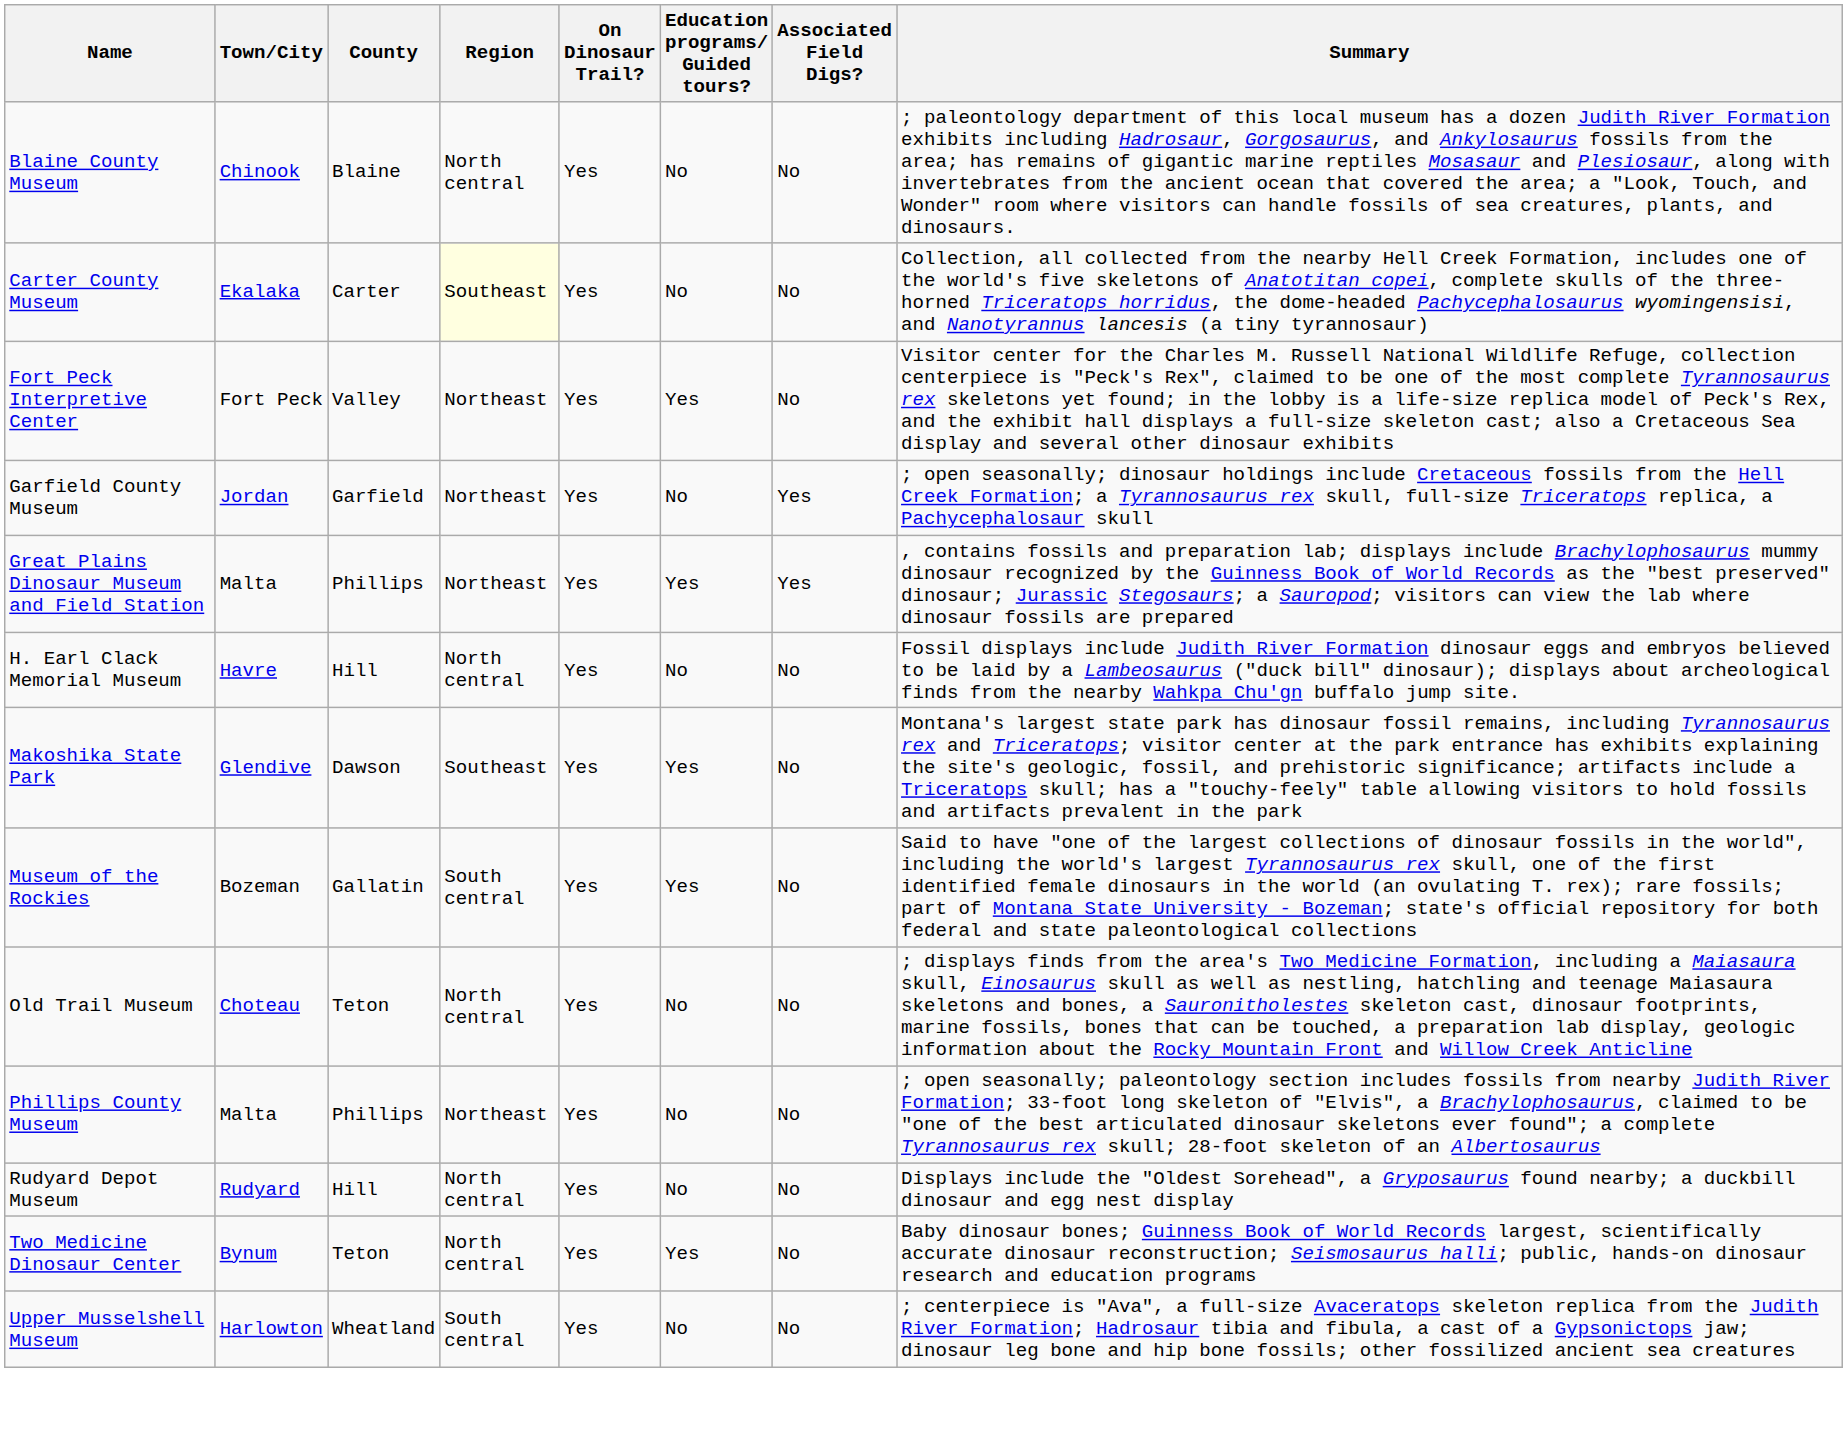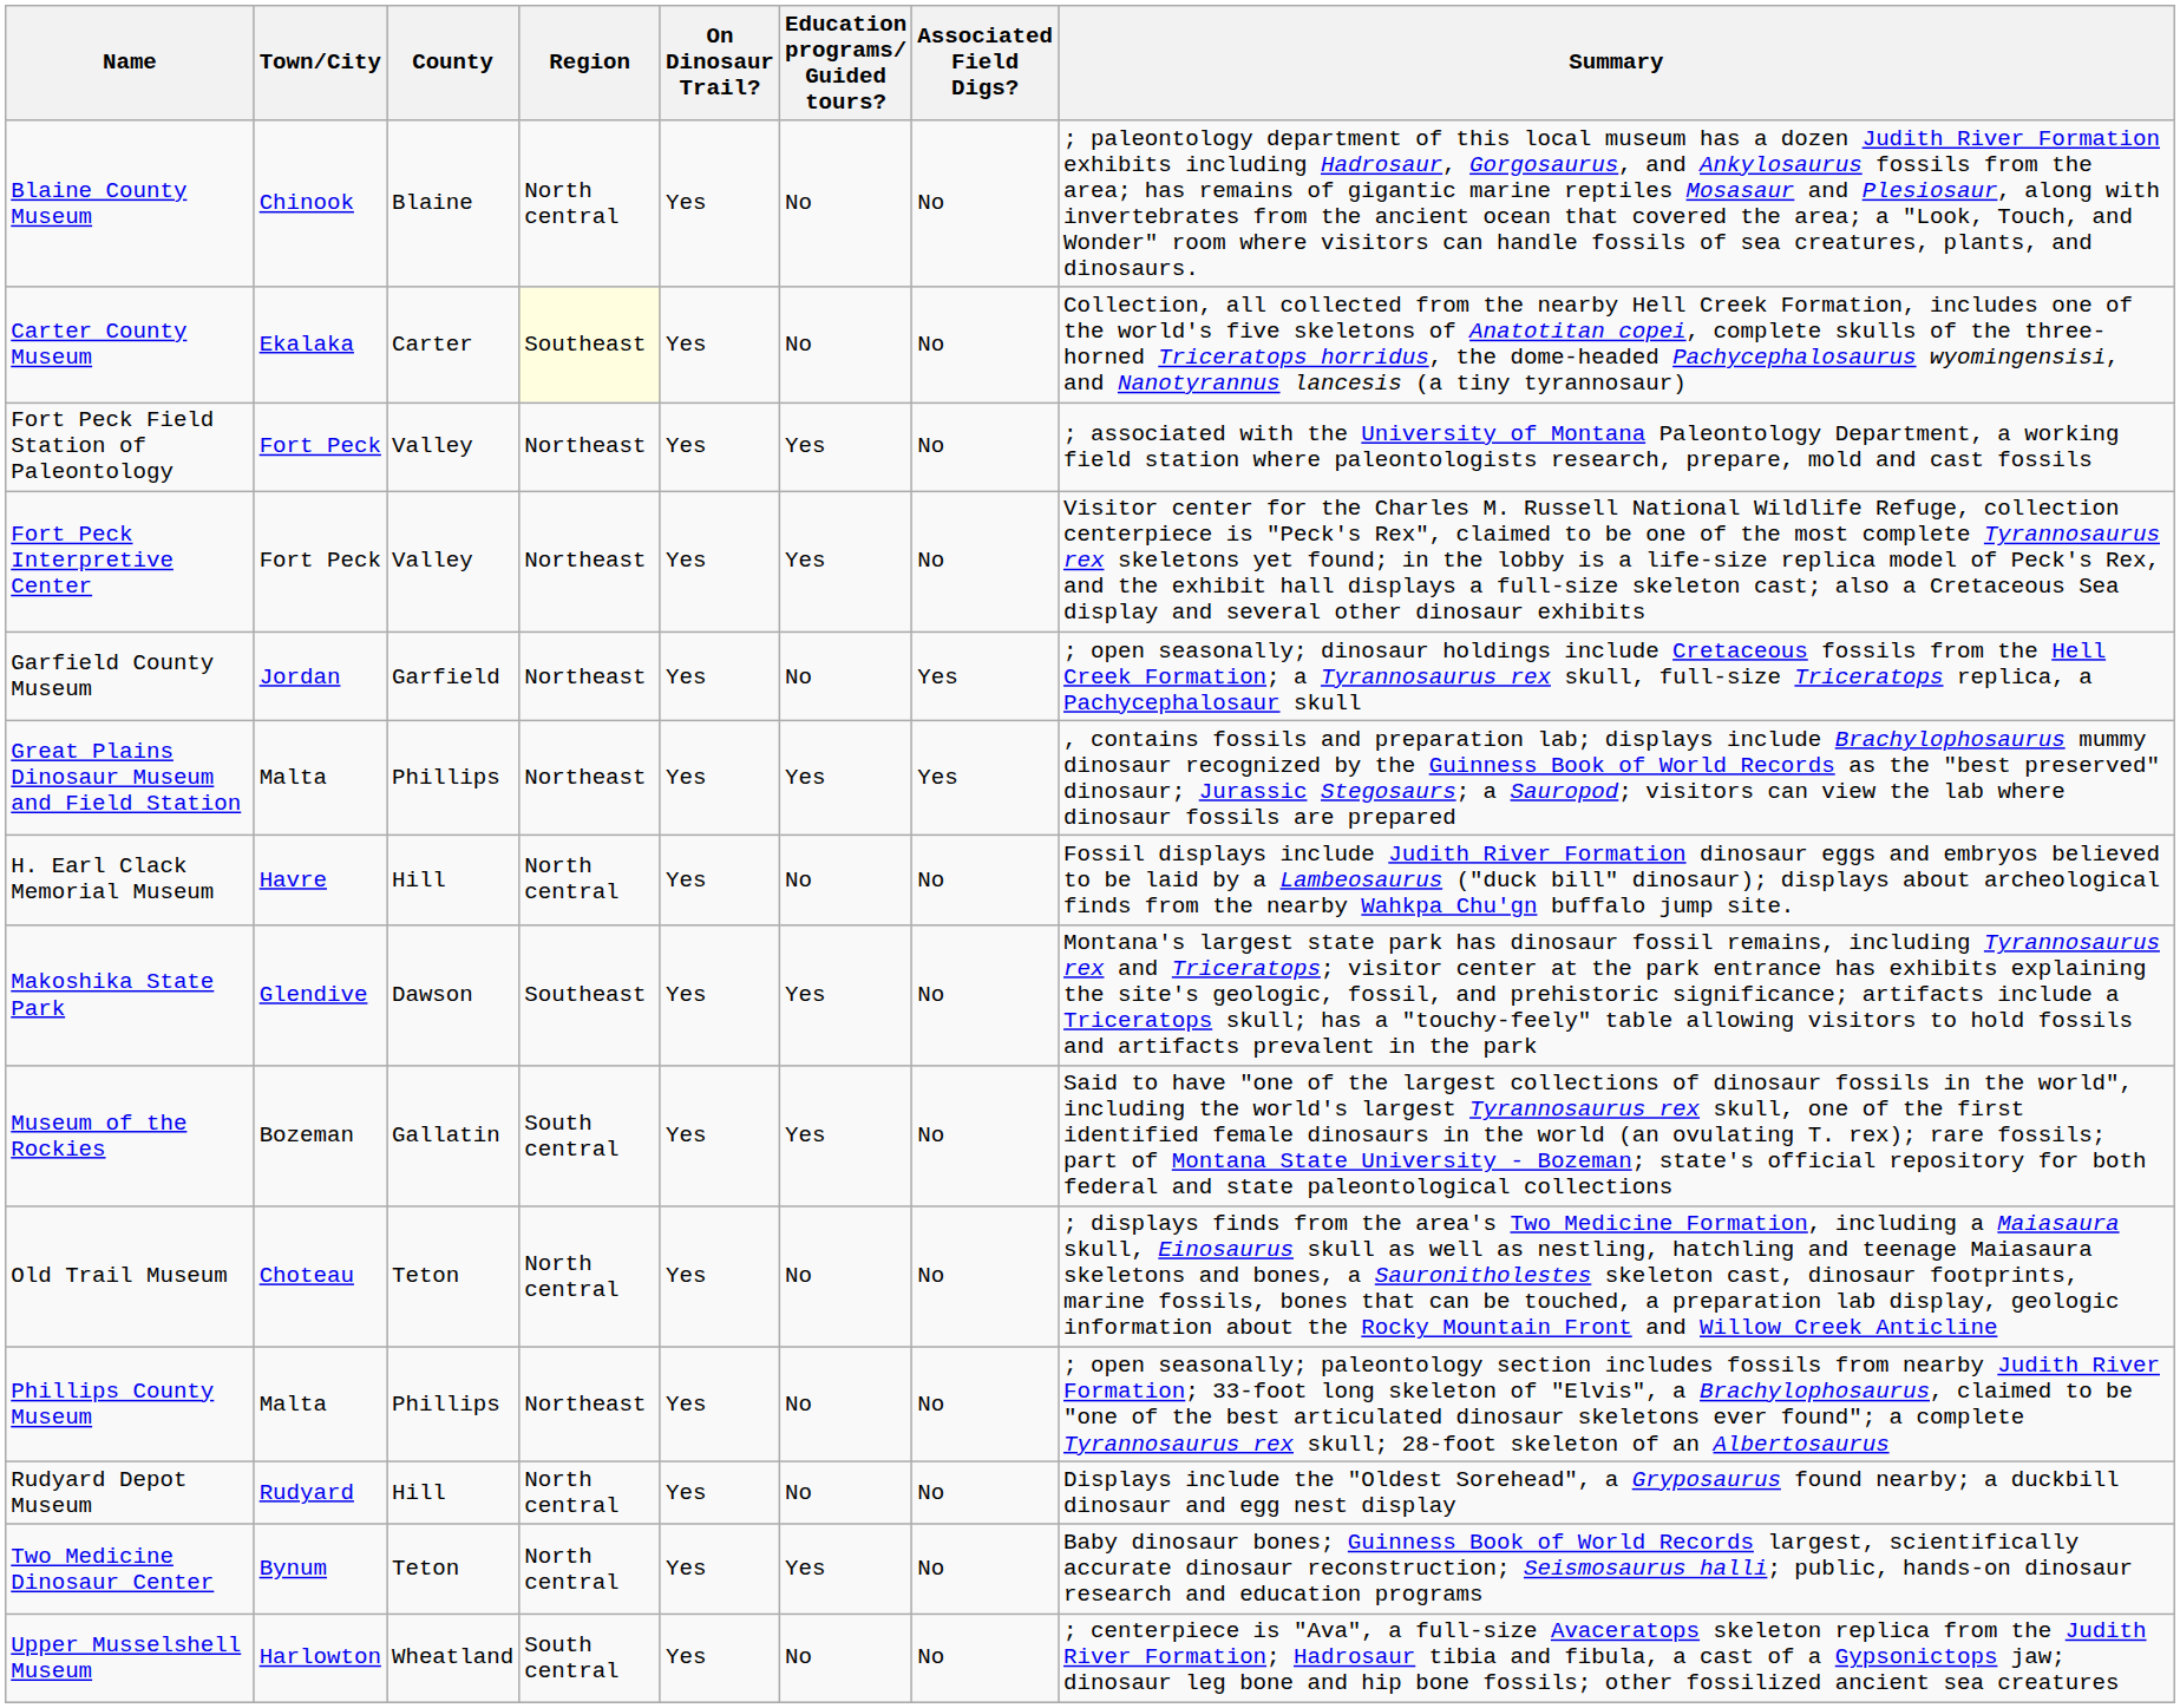 <table class="wikitable sortable">
 <tr>
 <th>Name</th>
 <th>Town/City</th>
 <th>County</th>
 <th>Region</th>
 <th>On<br> Dinosaur<br> Trail?</th>
 <th>Education<br> programs/<br> Guided<br> tours?</th>
 <th>Associated<br> Field<br> Digs?</th>
 <th>Summary</th>
 </tr>
 <tr>
 <td><a href='#'>Blaine County Museum</a></td>
 <td><a href='#'>Chinook</a></td>
 <td>Blaine</td>
 <td>North central</td>
 <td>Yes</td>
 <td>No</td>
 <td>No</td>
 <td>; paleontology department of this local museum has a dozen <a href='#'>Judith River Formation</a> exhibits including <em><a href='#'>Hadrosaur</a></em>, <em><a href='#'>Gorgosaurus</a></em>, and <em><a href='#'>Ankylosaurus</a></em> fossils from the area; has remains of gigantic marine reptiles <em><a href='#'>Mosasaur</a></em> and <em><a href='#'>Plesiosaur</a></em>, along with invertebrates from the ancient ocean that covered the area; a "Look, Touch, and Wonder" room where visitors can handle fossils of sea creatures, plants, and dinosaurs.</td>
 </tr>
 <tr>
 <td><a href='#'>Carter County Museum</a></td>
 <td><a href='#'>Ekalaka</a></td>
 <td>Carter</td>
 <td style="background: lightyellow;">Southeast</td>
 <td>Yes</td>
 <td>No</td>
 <td>No</td>
 <td>Collection, all collected from the nearby Hell Creek Formation, includes one of the world's five skeletons of <em><a href='#'>Anatotitan copei</a></em>, complete skulls of the three-horned <em><a href='#'>Triceratops horridus</a></em>, the dome-headed <em><a href='#'>Pachycephalosaurus</a> wyomingensisi</em>, and <em><a href='#'>Nanotyrannus</a> lancesis</em> (a tiny tyrannosaur)</td>
+</tr>
+<tr>
+<td>Fort Peck Field Station of Paleontology</td>
+<td><a href='#'>Fort Peck</a></td>
+<td>Valley</td>
+<td>Northeast</td>
+<td>Yes</td>
+<td>Yes</td>
+<td>No</td>
+<td>; associated with the <a href='#'>University of Montana</a> Paleontology Department, a working field station where paleontologists research, prepare, mold and cast fossils</td>
 </tr>
 <tr>
 <td><a href='#'>Fort Peck Interpretive Center</a></td>
 <td>Fort Peck</td>
 <td>Valley</td>
 <td>Northeast</td>
 <td>Yes</td>
 <td>Yes</td>
 <td>No</td>
 <td>Visitor center for the Charles M. Russell National Wildlife Refuge, collection centerpiece is "Peck's Rex", claimed to be one of the most complete <em><a href='#'>Tyrannosaurus rex</a></em> skeletons yet found; in the lobby is a life-size replica model of Peck's Rex, and the exhibit hall displays a full-size skeleton cast; also a Cretaceous Sea display and several other dinosaur exhibits</td>
 </tr>
 <tr>
 <td>Garfield County Museum</td>
 <td><a href='#'>Jordan</a></td>
 <td>Garfield</td>
 <td>Northeast</td>
 <td>Yes</td>
 <td>No</td>
 <td>Yes</td>
 <td>; open seasonally; dinosaur holdings include <a href='#'>Cretaceous</a> fossils from the <a href='#'>Hell Creek Formation</a>; a <em><a href='#'>Tyrannosaurus rex</a></em> skull, full-size <em><a href='#'>Triceratops</a></em> replica, a <a href='#'>Pachycephalosaur</a> skull</td>
 </tr>
 <tr>
 <td><a href='#'>Great Plains Dinosaur Museum and Field Station</a></td>
 <td>Malta</td>
 <td>Phillips</td>
 <td>Northeast</td>
 <td>Yes</td>
 <td>Yes</td>
 <td>Yes</td>
 <td>, contains fossils and preparation lab; displays include <em><a href='#'>Brachylophosaurus</a></em> mummy dinosaur recognized by the <a href='#'>Guinness Book of World Records</a> as the "best preserved" dinosaur; <a href='#'>Jurassic</a> <em><a href='#'>Stegosaurs</a></em>; a <em><a href='#'>Sauropod</a></em>; visitors can view the lab where dinosaur fossils are prepared</td>
 </tr>
 <tr>
 <td>H. Earl Clack Memorial Museum</td>
 <td><a href='#'>Havre</a></td>
 <td>Hill</td>
 <td>North central</td>
 <td>Yes</td>
 <td>No</td>
 <td>No</td>
 <td>Fossil displays include <a href='#'>Judith River Formation</a> dinosaur eggs and embryos believed to be laid by a <em><a href='#'>Lambeosaurus</a></em> ("duck bill" dinosaur); displays about archeological finds from the nearby <a href='#'>Wahkpa Chu'gn</a> buffalo jump site.</td>
 </tr>
 <tr>
 <td><a href='#'>Makoshika State Park</a></td>
 <td><a href='#'>Glendive</a></td>
 <td>Dawson</td>
 <td>Southeast</td>
 <td>Yes</td>
 <td>Yes</td>
 <td>No</td>
 <td>Montana's largest state park has dinosaur fossil remains, including <em><a href='#'>Tyrannosaurus rex</a></em> and <em><a href='#'>Triceratops</a></em>; visitor center at the park entrance has exhibits explaining the site's geologic, fossil, and prehistoric significance; artifacts include a <a href='#'>Triceratops</a> skull; has a "touchy-feely" table allowing visitors to hold fossils and artifacts prevalent in the park</td>
 </tr>
 <tr>
 <td><a href='#'>Museum of the Rockies</a></td>
 <td>Bozeman</td>
 <td>Gallatin</td>
 <td>South central</td>
 <td>Yes</td>
 <td>Yes</td>
 <td>No</td>
 <td>Said to have "one of the largest collections of dinosaur fossils in the world", including the world's largest <em><a href='#'>Tyrannosaurus rex</a></em> skull, one of the first identified female dinosaurs in the world (an ovulating T. rex); rare fossils; part of <a href='#'>Montana State University - Bozeman</a>; state's official repository for both federal and state paleontological collections</td>
 </tr>
 <tr>
 <td>Old Trail Museum</td>
 <td><a href='#'>Choteau</a></td>
 <td>Teton</td>
 <td>North central</td>
 <td>Yes</td>
 <td>No</td>
 <td>No</td>
 <td>; displays finds from the area's <a href='#'>Two Medicine Formation</a>, including a <em><a href='#'>Maiasaura</a></em> skull, <em><a href='#'>Einosaurus</a></em> skull as well as nestling, hatchling and teenage Maiasaura skeletons and bones, a <em><a href='#'>Sauronitholestes</a></em> skeleton cast, dinosaur footprints, marine fossils, bones that can be touched, a preparation lab display, geologic information about the <a href='#'>Rocky Mountain Front</a> and <a href='#'>Willow Creek Anticline</a></td>
 </tr>
 <tr>
 <td><a href='#'>Phillips County Museum</a></td>
 <td Malta, Montana>Malta</td>
 <td>Phillips</td>
 <td>Northeast</td>
 <td>Yes</td>
 <td>No</td>
 <td>No</td>
 <td>; open seasonally; paleontology section includes fossils from nearby <a href='#'>Judith River Formation</a>; 33-foot long skeleton of "Elvis", a <em><a href='#'>Brachylophosaurus</a></em>, claimed to be "one of the best articulated dinosaur skeletons ever found"; a complete <em><a href='#'>Tyrannosaurus rex</a></em> skull; 28-foot skeleton of an <em><a href='#'>Albertosaurus</a></em></td>
 </tr>
 <tr>
 <td>Rudyard Depot Museum</td>
 <td><a href='#'>Rudyard</a></td>
 <td>Hill</td>
 <td>North central</td>
 <td>Yes</td>
 <td>No</td>
 <td>No</td>
 <td>Displays include the "Oldest Sorehead", a <em><a href='#'>Gryposaurus</a></em> found nearby; a duckbill dinosaur and egg nest display</td>
 </tr>
 <tr>
 <td><a href='#'>Two Medicine Dinosaur Center</a></td>
 <td><a href='#'>Bynum</a></td>
 <td>Teton</td>
 <td>North central</td>
 <td>Yes</td>
 <td>Yes</td>
 <td>No</td>
 <td>Baby dinosaur bones; <a href='#'>Guinness Book of World Records</a> largest, scientifically accurate dinosaur reconstruction; <em><a href='#'>Seismosaurus halli</a></em>; public, hands-on dinosaur research and education programs</td>
 </tr>
 <tr>
 <td><a href='#'>Upper Musselshell Museum</a></td>
 <td><a href='#'>Harlowton</a></td>
 <td>Wheatland</td>
 <td>South central</td>
 <td>Yes</td>
 <td>No</td>
 <td>No</td>
 <td>; centerpiece is "Ava", a full-size <a href='#'>Avaceratops</a> skeleton replica from the <a href='#'>Judith River Formation</a>; <a href='#'>Hadrosaur</a> tibia and fibula, a cast of a <a href='#'>Gypsonictops</a> jaw; dinosaur leg bone and hip bone fossils; other fossilized ancient sea creatures</td>
 </tr>
 <tr>
 </tr>
 </table>
